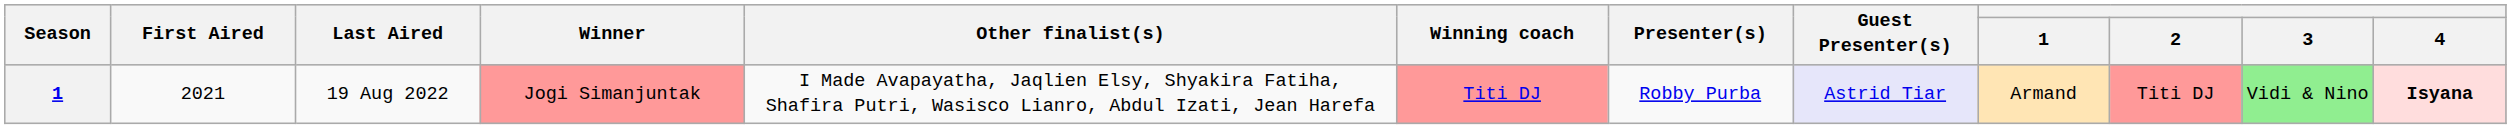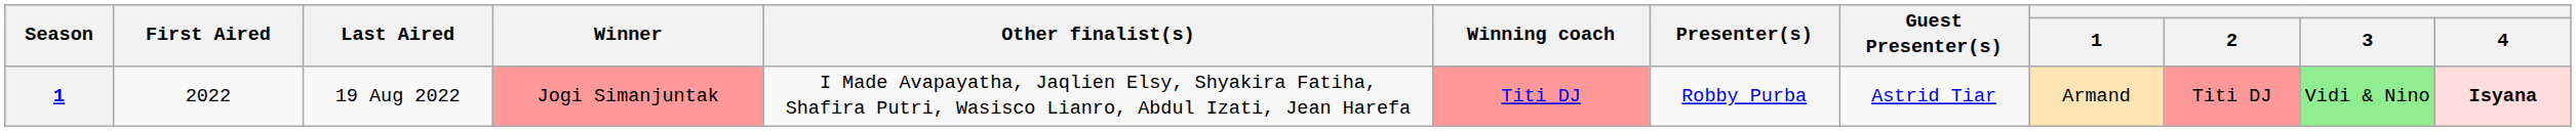 <table class="wikitable" style="text-align:center; font-size:90%; line-height:16px; width:100%;">
 <tr>
 <th width="4%" rowspan="2" scope="col">Season</th>
 <th width="7%" rowspan="2" scope="col">First Aired</th>
 <th width="7%" rowspan="2" scope="col">Last Aired</th>
 <th rowspan="2" scope="col" width="10%">Winner</th>
 <th colspan="1" rowspan="2" scope="col" width="24%">Other finalist(s)</th>
 <th rowspan="2" scope="col" width="08%">Winning coach</th>
 <th rowspan="2" scope="col" width="07%">Presenter(s)</th>
 <th rowspan="2" scope="col" width="07%">Guest Presenter(s)</th>
 <th colspan="4"></th>
 </tr>
 <tr>
 <th width="05%">1</th>
 <th width="05%">2</th>
 <th width="05%">3</th>
 <th width="05%">4</th>
 </tr>
 <tr>
 <th scope="row"><a href='#'>1</a></th>
-<td> 2021</td>
+<td> 2022</td>
 <td>19 Aug 2022</td>
 <td style="background:#ff9999">Jogi Simanjuntak</td>
 <td colspan="1" nowrap><span> I Made Avapayatha, Jaqlien Elsy,</span> <span> Shyakira Fatiha,</span><br><span>Shafira Putri, Wasisco Lianro,</span> <span>Abdul Izati, Jean Harefa</span></td>
 <td style="background:#ff9999"><a href='#'>Titi DJ</a></td>
 <td><a href='#'>Robby Purba</a></td>
-<td rowspan="1" style="background: lavender;"><a href='#'>Astrid Tiar</a></td>
+<td rowspan="1"><a href='#'>Astrid Tiar</a></td>
 <td style="background:#ffe5b4;">Armand</td>
 <td style="background:#ff9999;">Titi DJ</td>
 <td style="background:#90ee90;">Vidi & Nino</td>
 <td style="background:#ffdddd;"><strong>Isyana</strong></td>
 </tr>
 </table>
